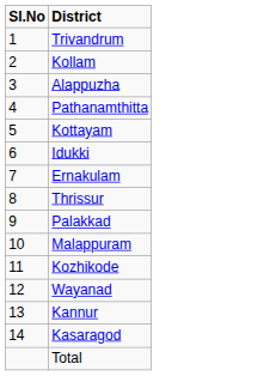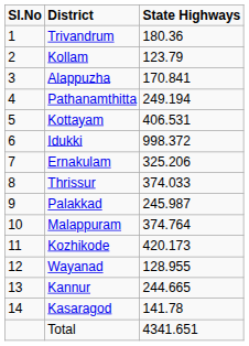 <table class="sortable wikitable">
 <tr>
 <td><strong>Sl.No</strong></td>
 <td><strong>District</strong></td>
+<td><strong>State Highways</strong></td>
 </tr>
 <tr>
 <td>1</td>
 <td><a href='#'>Trivandrum</a></td>
+<td>180.36</td>
 </tr>
 <tr>
 <td>2</td>
 <td><a href='#'>Kollam</a></td>
+<td>123.79</td>
 </tr>
 <tr>
 <td>3</td>
 <td><a href='#'>Alappuzha</a></td>
+<td>170.841</td>
 </tr>
 <tr>
 <td>4</td>
 <td><a href='#'>Pathanamthitta</a></td>
+<td>249.194</td>
 </tr>
 <tr>
 <td>5</td>
 <td><a href='#'>Kottayam</a></td>
+<td>406.531</td>
 </tr>
 <tr>
 <td>6</td>
 <td><a href='#'>Idukki</a></td>
+<td>998.372</td>
 </tr>
 <tr>
 <td>7</td>
 <td><a href='#'>Ernakulam</a></td>
+<td>325.206</td>
 </tr>
 <tr>
 <td>8</td>
 <td><a href='#'>Thrissur</a></td>
+<td>374.033</td>
 </tr>
 <tr>
 <td>9</td>
 <td><a href='#'>Palakkad</a></td>
+<td>245.987</td>
 </tr>
 <tr>
 <td>10</td>
 <td><a href='#'>Malappuram</a></td>
+<td>374.764</td>
 </tr>
 <tr>
 <td>11</td>
 <td><a href='#'>Kozhikode</a></td>
+<td>420.173</td>
 </tr>
 <tr>
 <td>12</td>
 <td><a href='#'>Wayanad</a></td>
+<td>128.955</td>
 </tr>
 <tr>
 <td>13</td>
 <td><a href='#'>Kannur</a></td>
+<td>244.665</td>
 </tr>
 <tr>
 <td>14</td>
 <td><a href='#'>Kasaragod</a></td>
+<td>141.78</td>
 </tr>
 <tr>
 <td></td>
 <td>Total</td>
+<td>4341.651</td>
 </tr>
 </table>
